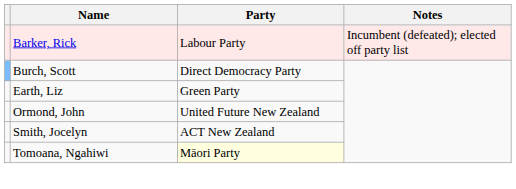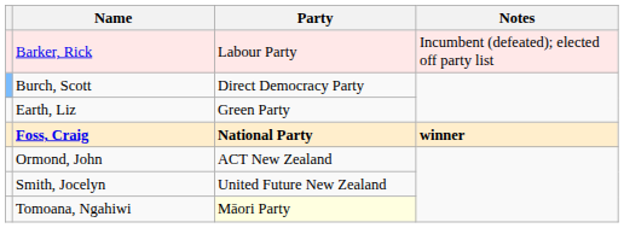 <table class="wikitable" width="70%" style="font-size:95%;">
 <tr>
 <th width=1%></th>
 <th width=33%>Name</th>
 <th width=33%>Party</th>
 <th width=33%>Notes</th>
 </tr>
 <tr ---- bgcolor=#FFE8E8>
 <td bgcolor=></td>
 <td><a href='#'>Barker, Rick</a></td>
 <td>Labour Party</td>
 <td>Incumbent (defeated); elected off party list</td>
 </tr>
 <tr -->
 <td bgcolor=#79bcff></td>
 <td>Burch, Scott</td>
 <td>Direct Democracy Party</td>
 </tr>
 <tr -->
 <td bgcolor=></td>
 <td>Earth, Liz</td>
 <td>Green Party</td>
 </tr>
+<tr ---- bgcolor=#FFEECC>
+<td bgcolor=></td>
+<td><strong><a href='#'>Foss, Craig</a></strong></td>
+<td><strong>National Party</strong></td>
+<td><strong>winner</strong></td>
+</tr>
 <tr -->
 <td bgcolor=></td>
 <td>Ormond, John</td>
-<td>United Future New Zealand</td>
+<td>ACT New Zealand</td>
 </tr>
 <tr -->
 <td bgcolor=></td>
 <td>Smith, Jocelyn</td>
-<td>ACT New Zealand</td>
+<td>United Future New Zealand</td>
 </tr>
 <tr -->
 <td bgcolor=></td>
 <td>Tomoana, Ngahiwi</td>
 <td style="background: lightyellow;">Māori Party</td>
 </tr>
 </table>
